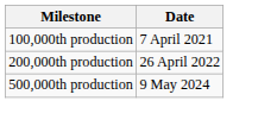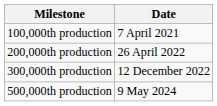 <table class="wikitable">
 <tr>
 <th>Milestone</th>
 <th>Date</th>
 </tr>
 <tr>
 <td>100,000th production</td>
 <td>7 April 2021</td>
 </tr>
 <tr>
 <td>200,000th production</td>
 <td>26 April 2022</td>
 </tr>
 <tr>
+<td>300,000th production</td>
+<td>12 December 2022</td>
+</tr>
+<tr>
 <td>500,000th production</td>
 <td>9 May 2024</td>
 </tr>
 </table>
